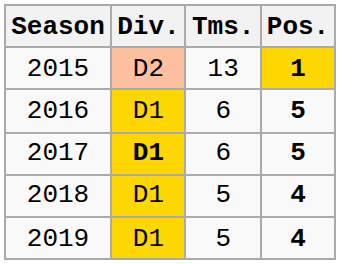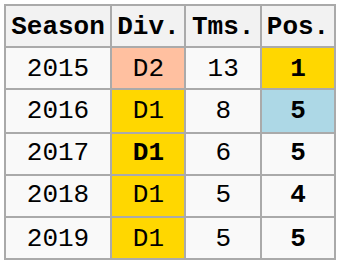 <table class="wikitable" style="text-align:center">
 <tr>
 <th>Season</th>
 <th>Div.</th>
 <th>Tms.</th>
 <th>Pos.</th>
 </tr>
 <tr>
 </tr>
 <tr>
 <td align=center>2015</td>
 <td align=center bgcolor=#ffc0a0>D2</td>
 <td align=center>13</td>
 <td align=center bgcolor=gold><strong>1</strong></td>
 </tr>
 <tr>
 <td align=center>2016</td>
 <td align=center bgcolor=gold>D1</td>
-<td align=center>6</td>
-<td align=center><strong>5</strong></td>
+<td align=center>8</td>
+<td align=center style="background: lightblue;"><strong>5</strong></td>
 </tr>
 <tr>
 <td align=center>2017</td>
 <td align=center bgcolor=gold><strong>D1</strong></td>
 <td align=center>6</td>
 <td align=center><strong>5</strong></td>
 </tr>
 <tr>
 <td align=center>2018</td>
 <td align=center bgcolor=gold>D1</td>
 <td align=center>5</td>
 <td align=center><strong>4</strong></td>
 </tr>
 <tr>
 <td align=center>2019</td>
 <td align=center bgcolor=gold>D1</td>
 <td align=center>5</td>
-<td align=center><strong>4</strong></td>
+<td align=center><strong>5</strong></td>
 </tr>
 </table>
